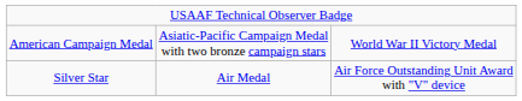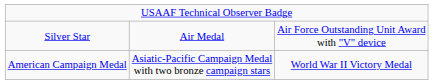 <table class="wikitable" style="margin:1em auto; text-align:center;">
 <tr>
 <td colspan="3"><a href='#'>USAAF Technical Observer Badge</a></td>
+</tr>
+<tr>
+<td><a href='#'>Silver Star</a></td>
+<td><a href='#'>Air Medal</a></td>
+<td><a href='#'>Air Force Outstanding Unit Award</a><br>with <a href='#'>"V" device</a></td>
 </tr>
 <tr>
 <td><a href='#'>American Campaign Medal</a></td>
 <td><a href='#'>Asiatic-Pacific Campaign Medal</a><br>with two bronze <a href='#'>campaign stars</a></td>
 <td><a href='#'>World War II Victory Medal</a></td>
 </tr>
-<tr>
-<td><a href='#'>Silver Star</a></td>
-<td><a href='#'>Air Medal</a></td>
-<td><a href='#'>Air Force Outstanding Unit Award</a><br>with <a href='#'>"V" device</a></td>
-</tr>
 </table>
